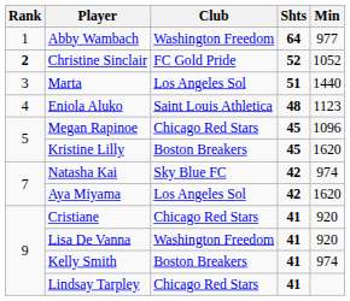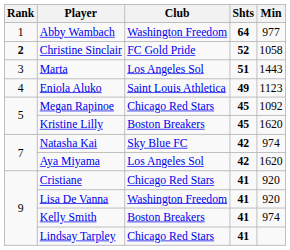 <table class=wikitable>
 <tr>
 <th>Rank</th>
 <th>Player</th>
 <th>Club</th>
 <th>Shts</th>
 <th>Min</th>
 </tr>
 <tr>
 <td style="text-align:center;">1</td>
 <td> <a href='#'>Abby Wambach</a></td>
 <td><a href='#'>Washington Freedom</a></td>
 <td align=center><strong>64</strong></td>
 <td align=center>977</td>
 </tr>
 <tr>
 <td style="text-align:center;"><strong>2</strong></td>
 <td> <a href='#'>Christine Sinclair</a></td>
 <td><a href='#'>FC Gold Pride</a></td>
 <td align=center><strong>52</strong></td>
-<td align=center>1052</td>
+<td align=center>1058</td>
 </tr>
 <tr>
 <td style="text-align:center;">3</td>
 <td> <a href='#'>Marta</a></td>
 <td><a href='#'>Los Angeles Sol</a></td>
 <td align=center><strong>51</strong></td>
-<td align=center>1440</td>
+<td align=center>1443</td>
 </tr>
 <tr>
 <td style="text-align:center;">4</td>
 <td> <a href='#'>Eniola Aluko</a></td>
 <td><a href='#'>Saint Louis Athletica</a></td>
-<td align=center><strong>48</strong></td>
+<td align=center><strong>49</strong></td>
 <td align=center>1123</td>
 </tr>
 <tr>
 <td rowspan="2" style="text-align:center;">5</td>
 <td> <a href='#'>Megan Rapinoe</a></td>
 <td><a href='#'>Chicago Red Stars</a></td>
 <td align=center><strong>45</strong></td>
-<td align=center>1096</td>
+<td align=center>1092</td>
 </tr>
 <tr>
 <td> <a href='#'>Kristine Lilly</a></td>
 <td><a href='#'>Boston Breakers</a></td>
 <td align=center><strong>45</strong></td>
 <td align=center>1620</td>
 </tr>
 <tr>
 <td rowspan="2" style="text-align:center;">7</td>
 <td> <a href='#'>Natasha Kai</a></td>
 <td><a href='#'>Sky Blue FC</a></td>
 <td align=center><strong>42</strong></td>
 <td align=center>974</td>
 </tr>
 <tr>
 <td> <a href='#'>Aya Miyama</a></td>
 <td><a href='#'>Los Angeles Sol</a></td>
 <td align=center><strong>42</strong></td>
 <td align=center>1620</td>
 </tr>
 <tr>
 <td rowspan="4" style="text-align:center;">9</td>
 <td> <a href='#'>Cristiane</a></td>
 <td><a href='#'>Chicago Red Stars</a></td>
 <td align=center><strong>41</strong></td>
 <td align=center>920</td>
 </tr>
 <tr>
 <td> <a href='#'>Lisa De Vanna</a></td>
 <td><a href='#'>Washington Freedom</a></td>
 <td align=center><strong>41</strong></td>
 <td align=center>920</td>
 </tr>
 <tr>
 <td> <a href='#'>Kelly Smith</a></td>
 <td><a href='#'>Boston Breakers</a></td>
 <td align=center><strong>41</strong></td>
 <td align=center>974</td>
 </tr>
 <tr>
 <td> <a href='#'>Lindsay Tarpley</a></td>
 <td><a href='#'>Chicago Red Stars</a></td>
 <td align=center><strong>41</strong></td>
 <td align=center></td>
 </tr>
 </table>
